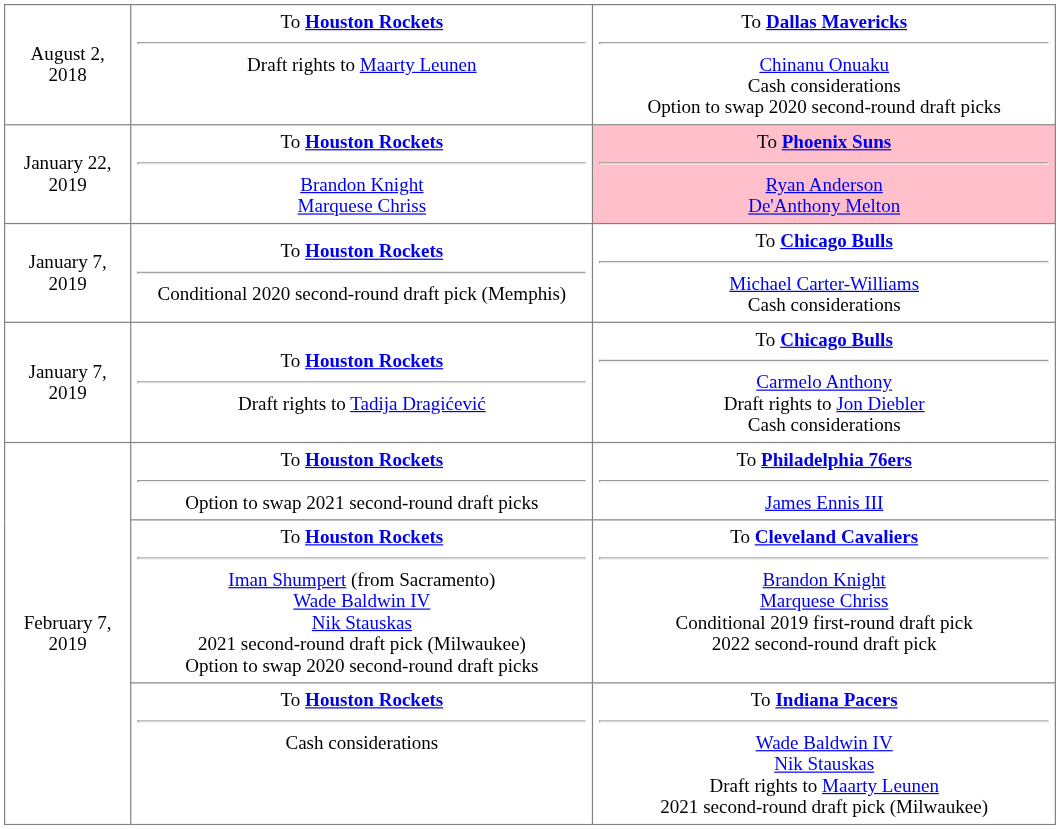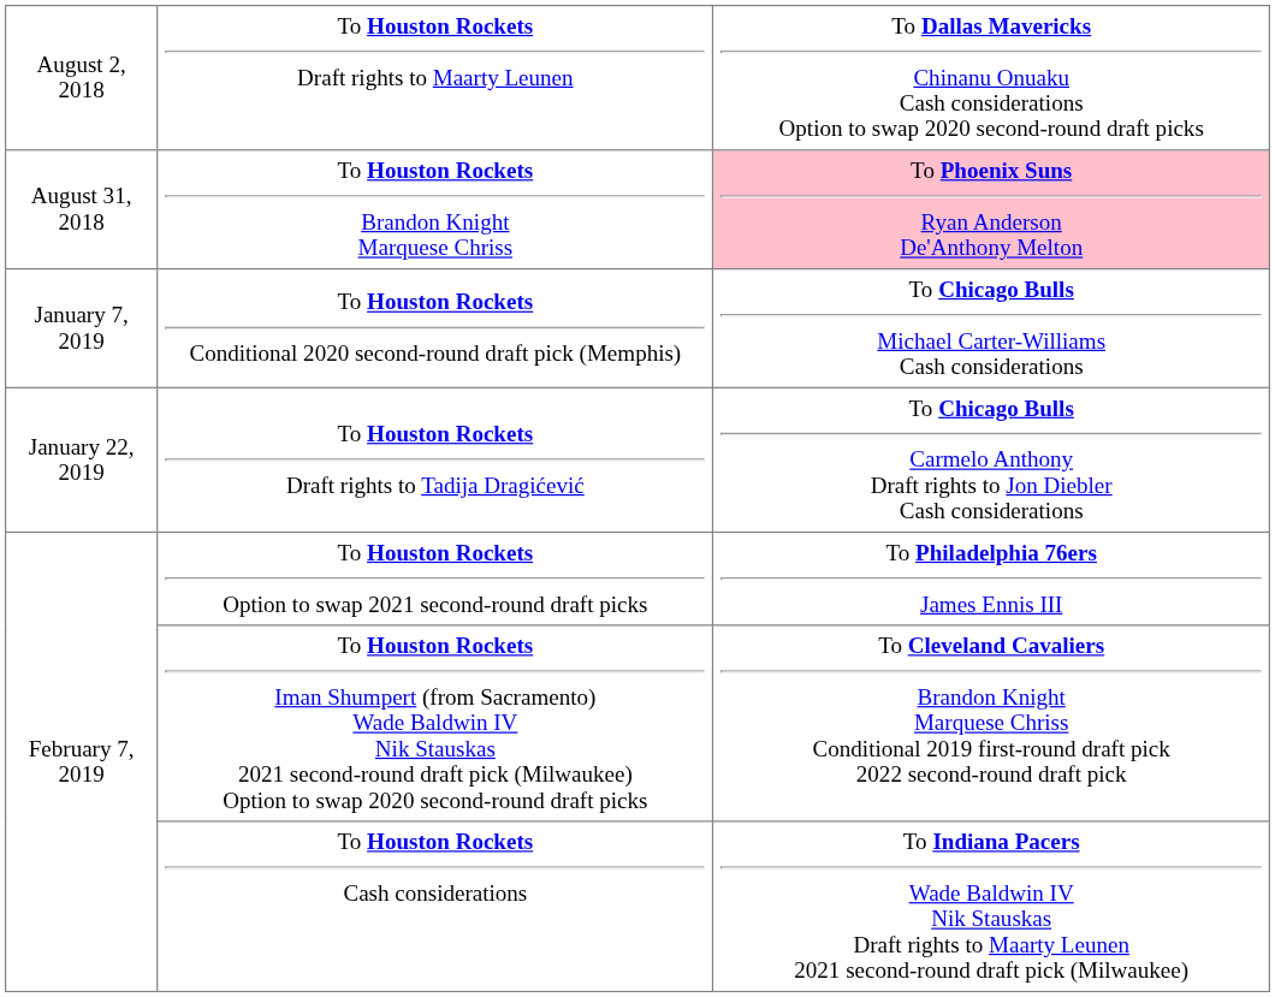 <table border="1" style="border-collapse:collapse; text-align:center; width:100%;"  cellpadding="5">
 <tr>
 <td style="width:12%">August 2, 2018</td>
 <td style="width:44%; vertical-align:top;">To <strong><a href='#'>Houston Rockets</a></strong><hr>Draft rights to <a href='#'>Maarty Leunen</a></td>
 <td style="width:44%; vertical-align:top;">To <strong><a href='#'>Dallas Mavericks</a></strong><hr><a href='#'>Chinanu Onuaku</a><br>Cash considerations<br>Option to swap 2020 second-round draft picks</td>
 </tr>
 <tr>
-<td style="width:12%">January 22, 2019</td>
+<td style="width:12%">August 31, 2018</td>
 <td style="width:44%; vertical-align:top:">To <strong><a href='#'>Houston Rockets</a></strong><hr><a href='#'>Brandon Knight</a><br><a href='#'>Marquese Chriss</a></td>
 <td style="background: pink; width:44%; vertical-align:top:">To <strong><a href='#'>Phoenix Suns</a></strong><hr><a href='#'>Ryan Anderson</a><br><a href='#'>De'Anthony Melton</a></td>
 </tr>
 <tr>
 <td style="width:12%">January 7, 2019</td>
 <td style="width:44%; vertical-align:top:">To <strong><a href='#'>Houston Rockets</a></strong><hr>Conditional 2020 second-round draft pick (Memphis)</td>
 <td style="width:44%; vertical-align:top:">To <strong><a href='#'>Chicago Bulls</a></strong><hr><a href='#'>Michael Carter-Williams</a><br>Cash considerations</td>
 </tr>
 <tr>
-<td style="width:12%">January 7, 2019</td>
+<td style="width:12%">January 22, 2019</td>
 <td style="width:44%; vertical-align:top:">To <strong><a href='#'>Houston Rockets</a></strong><hr>Draft rights to <a href='#'>Tadija Dragićević</a></td>
 <td style="width:44%; vertical-align:top:">To <strong><a href='#'>Chicago Bulls</a></strong><hr><a href='#'>Carmelo Anthony</a><br>Draft rights to <a href='#'>Jon Diebler</a><br>Cash considerations</td>
 </tr>
 <tr>
 <td style="width:12%" rowspan="3">February 7, 2019</td>
 <td style="width:44%; vertical-align:top:">To <strong><a href='#'>Houston Rockets</a></strong><hr>Option to swap 2021 second-round draft picks</td>
 <td style="width:44%; vertical-align:top:">To <strong><a href='#'>Philadelphia 76ers</a></strong><hr><a href='#'>James Ennis III</a></td>
 </tr>
 <tr>
 <td style="width:44%" valign="top">To <strong><a href='#'>Houston Rockets</a></strong><hr><a href='#'>Iman Shumpert</a> (from Sacramento)<br><a href='#'>Wade Baldwin IV</a><br><a href='#'>Nik Stauskas</a><br>2021 second-round draft pick (Milwaukee)<br>Option to swap 2020 second-round draft picks</td>
 <td style="width:44%" valign="top">To <strong><a href='#'>Cleveland Cavaliers</a></strong><hr><a href='#'>Brandon Knight</a><br><a href='#'>Marquese Chriss</a><br>Conditional 2019 first-round draft pick<br>2022 second-round draft pick</td>
 </tr>
 <tr>
 <td style="width:44%" valign="top">To <strong><a href='#'>Houston Rockets</a></strong><hr>Cash considerations</td>
 <td style="width:44%" valign="top">To <strong><a href='#'>Indiana Pacers</a></strong><hr><a href='#'>Wade Baldwin IV</a><br><a href='#'>Nik Stauskas</a><br>Draft rights to <a href='#'>Maarty Leunen</a><br>2021 second-round draft pick (Milwaukee)</td>
 </tr>
 </table>
